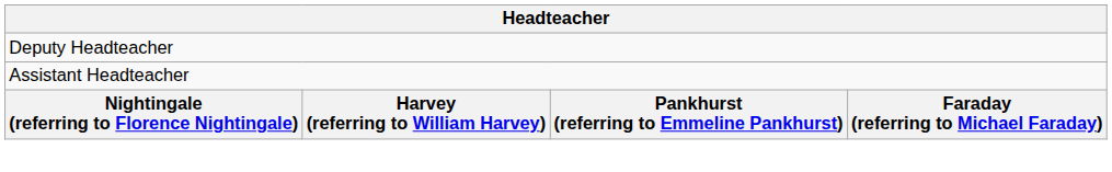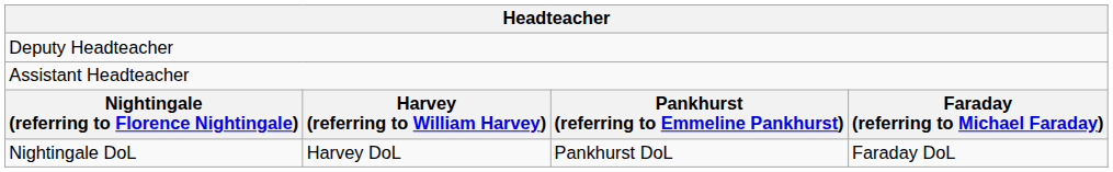 <table class="wikitable">
 <tr>
 <th colspan="4">Headteacher</th>
 </tr>
 <tr>
 <td colspan="4">Deputy Headteacher</td>
 </tr>
 <tr>
 <td colspan="4">Assistant Headteacher</td>
 </tr>
 <tr>
 <th>Nightingale<br>(referring to <a href='#'>Florence Nightingale</a>)</th>
 <th>Harvey<br>(referring to <a href='#'>William Harvey</a>)</th>
 <th>Pankhurst<br>(referring to <a href='#'>Emmeline Pankhurst</a>)</th>
 <th><strong>Faraday</strong><br>(referring to <a href='#'>Michael Faraday</a>)</th>
 </tr>
+<tr>
+<td>Nightingale DoL</td>
+<td>Harvey DoL</td>
+<td>Pankhurst DoL</td>
+<td>Faraday DoL</td>
+</tr>
 </table>
